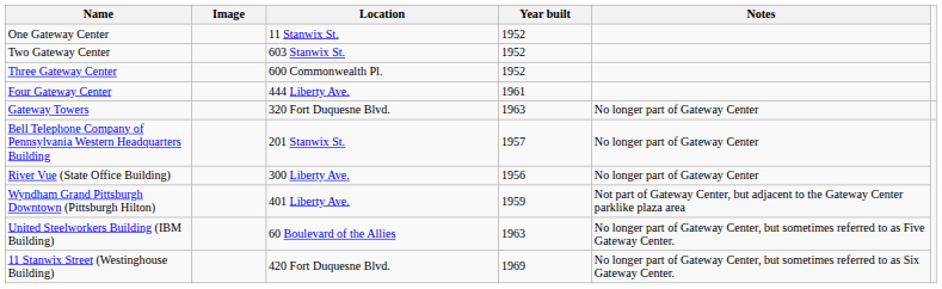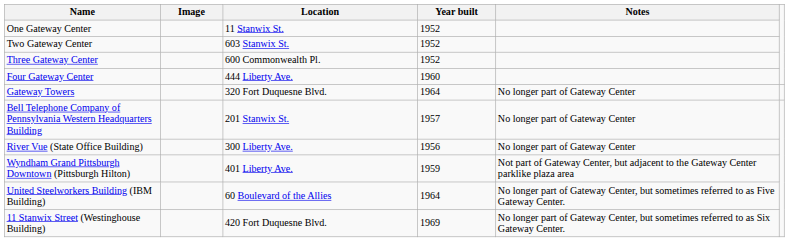 <table class="wikitable sortable" align="center" style="width:98%">
 <tr>
 <th width = 20%>Name</th>
 <th width = 8% class="unsortable">Image</th>
 <th width = 25%>Location</th>
 <th width = 10%>Year built</th>
 <th class="unsortable">Notes</th>
 </tr>
 <tr ->
 <td>One Gateway Center</td>
 <td></td>
 <td>11 <a href='#'>Stanwix St.</a></td>
 <td>1952</td>
 <td></td>
 </tr>
 <tr ->
 <td>Two Gateway Center</td>
 <td></td>
 <td>603 <a href='#'>Stanwix St.</a></td>
 <td>1952</td>
 <td></td>
 </tr>
 <tr ->
 <td><a href='#'>Three Gateway Center</a></td>
 <td></td>
 <td>600 Commonwealth Pl.</td>
 <td>1952</td>
 <td></td>
 </tr>
 <tr ->
 <td><a href='#'>Four Gateway Center</a></td>
 <td></td>
 <td>444 <a href='#'>Liberty Ave.</a></td>
-<td>1961</td>
+<td>1960</td>
 <td></td>
 </tr>
 <tr ->
 <td><a href='#'>Gateway Towers</a></td>
 <td></td>
 <td>320 Fort Duquesne Blvd.</td>
-<td>1963</td>
+<td>1964</td>
 <td>No longer part of Gateway Center</td>
 <td></td>
 </tr>
 <tr ->
 <td><a href='#'>Bell Telephone Company of Pennsylvania Western Headquarters Building</a></td>
 <td></td>
 <td>201 <a href='#'>Stanwix St.</a></td>
 <td>1957</td>
 <td>No longer part of Gateway Center</td>
 </tr>
 <tr ->
 <td><a href='#'>River Vue</a> (State Office Building)</td>
 <td></td>
 <td>300 <a href='#'>Liberty Ave.</a></td>
 <td>1956</td>
 <td>No longer part of Gateway Center</td>
 </tr>
 <tr ->
 <td><a href='#'>Wyndham Grand Pittsburgh Downtown</a> (Pittsburgh Hilton)</td>
 <td></td>
 <td>401 <a href='#'>Liberty Ave.</a></td>
 <td>1959</td>
 <td>Not part of Gateway Center, but adjacent to the Gateway Center parklike plaza area</td>
 </tr>
 <tr ->
 <td><a href='#'>United Steelworkers Building</a> (IBM Building)</td>
 <td></td>
 <td>60 <a href='#'>Boulevard of the Allies</a></td>
-<td>1963</td>
+<td>1964</td>
 <td>No longer part of Gateway Center, but sometimes referred to as Five Gateway Center.</td>
 </tr>
 <tr ->
 <td><a href='#'>11 Stanwix Street</a> (Westinghouse Building)</td>
 <td></td>
 <td>420 Fort Duquesne Blvd.</td>
 <td>1969</td>
 <td>No longer part of Gateway Center, but sometimes referred to as Six Gateway Center.</td>
 </tr>
 </table>
